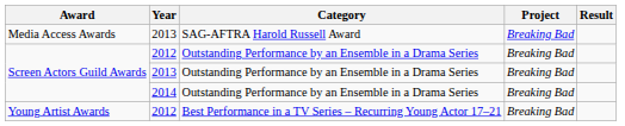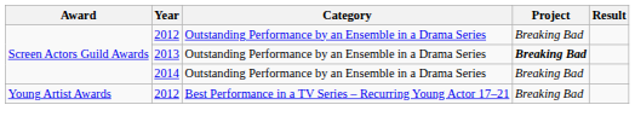 <table class="wikitable sortable">
 <tr>
 <th>Award</th>
 <th>Year</th>
 <th>Category</th>
 <th>Project</th>
 <th>Result</th>
-</tr>
-<tr>
-<td>Media Access Awards</td>
-<td>2013</td>
-<td>SAG-AFTRA <a href='#'>Harold Russell</a> Award</td>
-<td><em><a href='#'>Breaking Bad</a></em></td>
-<td></td>
 </tr>
 <tr>
 <td rowspan="3"><a href='#'>Screen Actors Guild Awards</a></td>
 <td><a href='#'>2012</a></td>
 <td><a href='#'>Outstanding Performance by an Ensemble in a Drama Series</a></td>
 <td><em>Breaking Bad</em></td>
 <td></td>
 </tr>
 <tr>
 <td><a href='#'>2013</a></td>
 <td>Outstanding Performance by an Ensemble in a Drama Series</td>
-<td><em>Breaking Bad</em></td>
+<td><strong><em>Breaking Bad</em></strong></td>
 <td></td>
 </tr>
 <tr>
 <td><a href='#'>2014</a></td>
 <td>Outstanding Performance by an Ensemble in a Drama Series</td>
 <td><em>Breaking Bad</em></td>
 <td></td>
 </tr>
 <tr>
 <td><a href='#'>Young Artist Awards</a></td>
 <td><a href='#'>2012</a></td>
 <td><a href='#'>Best Performance in a TV Series – Recurring Young Actor 17–21</a></td>
 <td><em>Breaking Bad</em></td>
 <td></td>
 </tr>
 </table>
